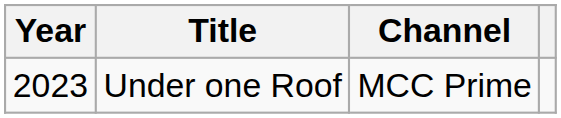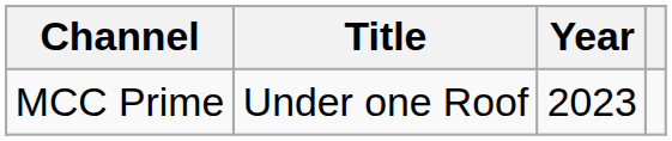 <table class="wikitable">
 <tr>
+<th>Channel</th>
+<th>Title</th>
 <th>Year</th>
-<th>Title</th>
-<th>Channel</th>
 <th></th>
 </tr>
 <tr>
+<td>MCC Prime</td>
+<td>Under one Roof</td>
 <td>2023</td>
-<td>Under one Roof</td>
-<td>MCC Prime</td>
 <td></td>
 </tr>
 </table>
